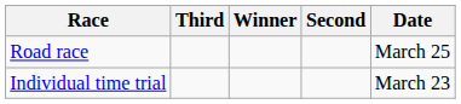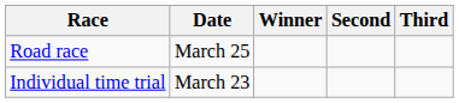 <table class="wikitable">
 <tr>
 <th>Race</th>
-<th>Third</th>
+<th>Date</th>
 <th>Winner</th>
 <th>Second</th>
-<th>Date</th>
+<th>Third</th>
 </tr>
 <tr>
 <td><a href='#'>Road race</a></td>
+<td>March 25</td>
 <td></td>
 <td></td>
 <td></td>
-<td>March 25</td>
 </tr>
 <tr>
 <td><a href='#'>Individual time trial</a></td>
+<td>March 23</td>
 <td></td>
 <td></td>
 <td></td>
-<td>March 23</td>
 </tr>
 </table>
